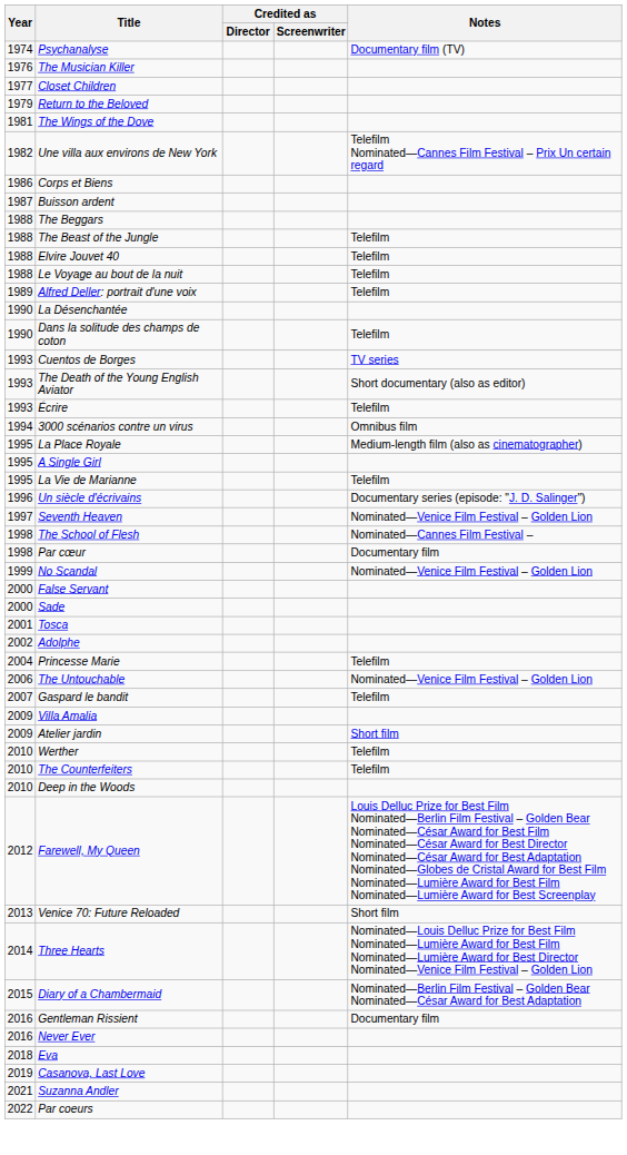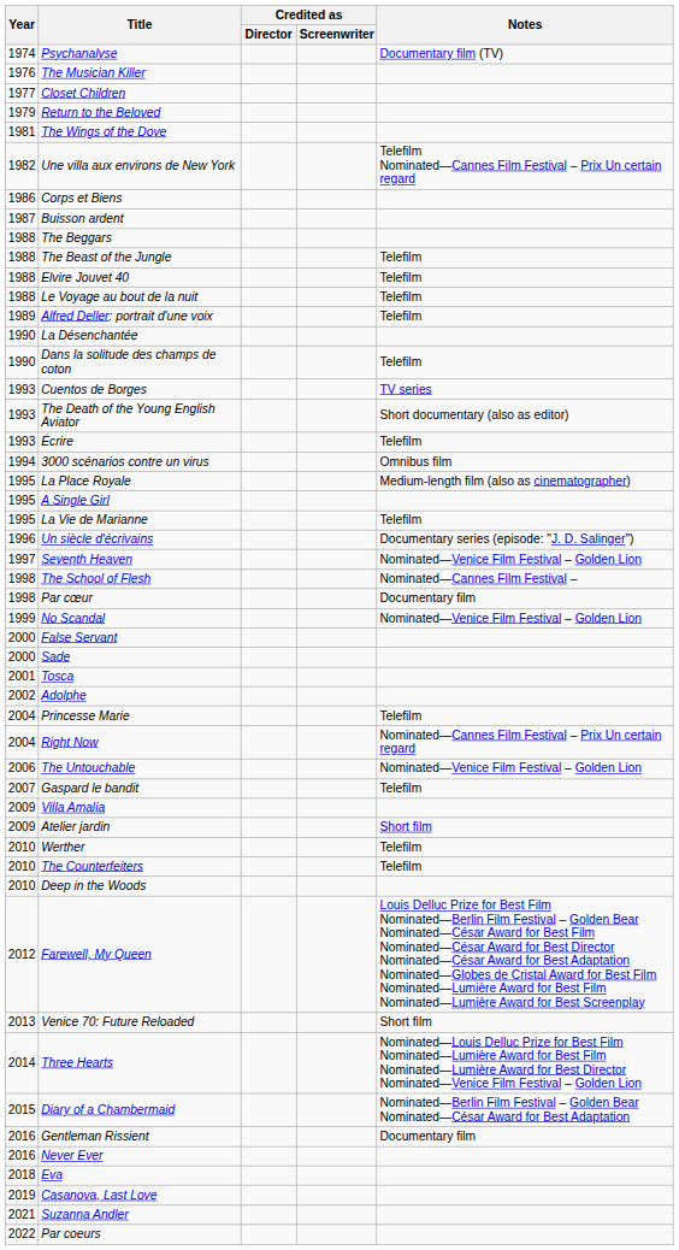 <table class="wikitable sortable">
 <tr>
 <th rowspan=2 width="33">Year</th>
 <th rowspan=2>Title</th>
 <th colspan=2>Credited as</th>
 <th rowspan=2>Notes</th>
 </tr>
 <tr>
 <th width=65>Director</th>
 <th width=65>Screenwriter</th>
 </tr>
 <tr>
 <td align="center">1974</td>
 <td align="left"><em><a href='#'>Psychanalyse</a></em></td>
 <td></td>
 <td></td>
 <td><a href='#'>Documentary film</a> (TV)</td>
 </tr>
 <tr>
 <td align="center">1976</td>
 <td align="left"><em><a href='#'>The Musician Killer</a></em></td>
 <td></td>
 <td></td>
 <td></td>
 </tr>
 <tr>
 <td align="center">1977</td>
 <td align="left"><em><a href='#'>Closet Children</a></em></td>
 <td></td>
 <td></td>
 <td></td>
 </tr>
 <tr>
 <td align="center">1979</td>
 <td align="left"><em><a href='#'>Return to the Beloved</a></em></td>
 <td></td>
 <td></td>
 <td></td>
 </tr>
 <tr>
 <td align="center">1981</td>
 <td align="left"><em><a href='#'>The Wings of the Dove</a></em></td>
 <td></td>
 <td></td>
 <td></td>
 </tr>
 <tr>
 <td align="center">1982</td>
 <td align="left"><em>Une villa aux environs de New York</em></td>
 <td></td>
 <td></td>
 <td>Telefilm<br>Nominated—<a href='#'>Cannes Film Festival</a> – <a href='#'>Prix Un certain regard</a></td>
 </tr>
 <tr>
 <td align="center">1986</td>
 <td align="left"><em>Corps et Biens</em></td>
 <td></td>
 <td></td>
 <td></td>
 </tr>
 <tr>
 <td align="center">1987</td>
 <td align="left"><em>Buisson ardent</em></td>
 <td></td>
 <td></td>
 <td></td>
 </tr>
 <tr>
 <td align="center">1988</td>
 <td align="left"><em>The Beggars</em></td>
 <td></td>
 <td></td>
 <td></td>
 </tr>
 <tr>
 <td align="center">1988</td>
 <td align="left"><em>The Beast of the Jungle</em></td>
 <td></td>
 <td></td>
 <td>Telefilm</td>
 </tr>
 <tr>
 <td align="center">1988</td>
 <td align="left"><em>Elvire Jouvet 40</em></td>
 <td></td>
 <td></td>
 <td>Telefilm</td>
 </tr>
 <tr>
 <td align="center">1988</td>
 <td align="left"><em>Le Voyage au bout de la nuit</em></td>
 <td></td>
 <td></td>
 <td>Telefilm</td>
 </tr>
 <tr>
 <td align="center">1989</td>
 <td align="left"><em><a href='#'>Alfred Deller</a>: portrait d'une voix</em></td>
 <td></td>
 <td></td>
 <td>Telefilm</td>
 </tr>
 <tr>
 <td align="center">1990</td>
 <td align="left"><em>La Désenchantée</em></td>
 <td></td>
 <td></td>
 <td></td>
 </tr>
 <tr>
 <td align="center">1990</td>
 <td align="left"><em>Dans la solitude des champs de coton</em></td>
 <td></td>
 <td></td>
 <td>Telefilm</td>
 </tr>
 <tr>
 <td align="center">1993</td>
 <td align="left"><em>Cuentos de Borges</em></td>
 <td></td>
 <td></td>
 <td><a href='#'>TV series</a></td>
 </tr>
 <tr>
 <td align="center">1993</td>
 <td align="left"><em>The Death of the Young English Aviator</em></td>
 <td></td>
 <td></td>
 <td>Short documentary (also as editor)</td>
 </tr>
 <tr>
 <td align="center">1993</td>
 <td align="left"><em>Écrire</em></td>
 <td></td>
 <td></td>
 <td>Telefilm</td>
 </tr>
 <tr>
 <td align="center">1994</td>
 <td align="left"><em>3000 scénarios contre un virus</em></td>
 <td></td>
 <td></td>
 <td>Omnibus film</td>
 </tr>
 <tr>
 <td align="center">1995</td>
 <td align="left"><em>La Place Royale</em></td>
 <td></td>
 <td></td>
 <td>Medium-length film (also as <a href='#'>cinematographer</a>)</td>
 </tr>
 <tr>
 <td align="center">1995</td>
 <td align="left"><em><a href='#'>A Single Girl</a></em></td>
 <td></td>
 <td></td>
 <td></td>
 </tr>
 <tr>
 <td align="center">1995</td>
 <td align="left"><em>La Vie de Marianne</em></td>
 <td></td>
 <td></td>
 <td>Telefilm</td>
 </tr>
 <tr>
 <td align="center">1996</td>
 <td align="left"><em><a href='#'>Un siècle d'écrivains</a></em></td>
 <td></td>
 <td></td>
 <td>Documentary series (episode: "<a href='#'>J. D. Salinger</a>")</td>
 </tr>
 <tr>
 <td align="center">1997</td>
 <td align="left"><em><a href='#'>Seventh Heaven</a></em></td>
 <td></td>
 <td></td>
 <td>Nominated—<a href='#'>Venice Film Festival</a> – <a href='#'>Golden Lion</a></td>
 </tr>
 <tr>
 <td align="center">1998</td>
 <td align="left"><em><a href='#'>The School of Flesh</a></em></td>
 <td></td>
 <td></td>
 <td>Nominated—<a href='#'>Cannes Film Festival</a> – </td>
 </tr>
 <tr>
 <td align="center">1998</td>
 <td align="left"><em>Par cœur</em></td>
 <td></td>
 <td></td>
 <td>Documentary film</td>
 </tr>
 <tr>
 <td align="center">1999</td>
 <td align="left"><em><a href='#'>No Scandal</a></em></td>
 <td></td>
 <td></td>
 <td>Nominated—<a href='#'>Venice Film Festival</a> – <a href='#'>Golden Lion</a></td>
 </tr>
 <tr>
 <td align="center">2000</td>
 <td align="left"><em><a href='#'>False Servant</a></em></td>
 <td></td>
 <td></td>
 <td></td>
 </tr>
 <tr>
 <td align="center">2000</td>
 <td align="left"><em><a href='#'>Sade</a></em></td>
 <td></td>
 <td></td>
 <td></td>
 </tr>
 <tr>
 <td align="center">2001</td>
 <td align="left"><em><a href='#'>Tosca</a></em></td>
 <td></td>
 <td></td>
 <td></td>
 </tr>
 <tr>
 <td align="center">2002</td>
 <td align="left"><em><a href='#'>Adolphe</a></em></td>
 <td></td>
 <td></td>
 <td></td>
 </tr>
 <tr>
 <td align="center">2004</td>
 <td align="left"><em>Princesse Marie</em></td>
 <td></td>
 <td></td>
 <td>Telefilm</td>
 </tr>
 <tr>
+<td align="center">2004</td>
+<td align="left"><em><a href='#'>Right Now</a></em></td>
+<td></td>
+<td></td>
+<td>Nominated—<a href='#'>Cannes Film Festival</a> – <a href='#'>Prix Un certain regard</a></td>
+</tr>
+<tr>
 <td align="center">2006</td>
 <td align="left"><em><a href='#'>The Untouchable</a></em></td>
 <td></td>
 <td></td>
 <td>Nominated—<a href='#'>Venice Film Festival</a> – <a href='#'>Golden Lion</a></td>
 </tr>
 <tr>
 <td align="center">2007</td>
 <td align="left"><em>Gaspard le bandit</em></td>
 <td></td>
 <td></td>
 <td>Telefilm</td>
 </tr>
 <tr>
 <td align="center">2009</td>
 <td align="left"><em><a href='#'>Villa Amalia</a></em></td>
 <td></td>
 <td></td>
 <td></td>
 </tr>
 <tr>
 <td align="center">2009</td>
 <td align="left"><em>Atelier jardin</em></td>
 <td></td>
 <td></td>
 <td><a href='#'>Short film</a></td>
 </tr>
 <tr>
 <td align="center">2010</td>
 <td align="left"><em>Werther</em></td>
 <td></td>
 <td></td>
 <td>Telefilm</td>
 </tr>
 <tr>
 <td align="center">2010</td>
 <td align="left"><em><a href='#'>The Counterfeiters</a></em></td>
 <td></td>
 <td></td>
 <td>Telefilm</td>
 </tr>
 <tr>
 <td align="center">2010</td>
 <td align="left"><em>Deep in the Woods</em></td>
 <td></td>
 <td></td>
 <td></td>
 </tr>
 <tr>
 <td align="center">2012</td>
 <td align="left"><em><a href='#'>Farewell, My Queen</a></em></td>
 <td></td>
 <td></td>
 <td><a href='#'>Louis Delluc Prize for Best Film</a><br>Nominated—<a href='#'>Berlin Film Festival</a> – <a href='#'>Golden Bear</a><br>Nominated—<a href='#'>César Award for Best Film</a><br>Nominated—<a href='#'>César Award for Best Director</a><br>Nominated—<a href='#'>César Award for Best Adaptation</a><br>Nominated—<a href='#'>Globes de Cristal Award for Best Film</a><br>Nominated—<a href='#'>Lumière Award for Best Film</a><br>Nominated—<a href='#'>Lumière Award for Best Screenplay</a></td>
 </tr>
 <tr>
 <td align="center">2013</td>
 <td align="left"><em>Venice 70: Future Reloaded</em></td>
 <td></td>
 <td></td>
 <td>Short film</td>
 </tr>
 <tr>
 <td align="center">2014</td>
 <td align="left"><em><a href='#'>Three Hearts</a></em></td>
 <td></td>
 <td></td>
 <td>Nominated—<a href='#'>Louis Delluc Prize for Best Film</a><br>Nominated—<a href='#'>Lumière Award for Best Film</a><br>Nominated—<a href='#'>Lumière Award for Best Director</a><br>Nominated—<a href='#'>Venice Film Festival</a> – <a href='#'>Golden Lion</a></td>
 </tr>
 <tr>
 <td align="center">2015</td>
 <td align="left"><em><a href='#'>Diary of a Chambermaid</a></em></td>
 <td></td>
 <td></td>
 <td>Nominated—<a href='#'>Berlin Film Festival</a> – <a href='#'>Golden Bear</a><br>Nominated—<a href='#'>César Award for Best Adaptation</a></td>
 </tr>
 <tr>
 <td align="center">2016</td>
 <td align="left"><em>Gentleman Rissient</em></td>
 <td></td>
 <td></td>
 <td>Documentary film</td>
 </tr>
 <tr>
 <td align="center">2016</td>
 <td align="left"><em><a href='#'>Never Ever</a></em> </td>
 <td></td>
 <td></td>
 <td></td>
 </tr>
 <tr>
 <td align="center">2018</td>
 <td align="left"><em><a href='#'>Eva</a></em></td>
 <td></td>
 <td></td>
 <td></td>
 </tr>
 <tr>
 <td align="center">2019</td>
 <td align="left"><em><a href='#'>Casanova, Last Love</a></em></td>
 <td></td>
 <td></td>
 <td></td>
 </tr>
 <tr>
 <td align="center">2021</td>
 <td align="left"><em><a href='#'>Suzanna Andler</a></em></td>
 <td></td>
 <td></td>
 <td></td>
 </tr>
 <tr>
 <td align="center">2022</td>
 <td align="left"><em>Par coeurs</em></td>
 <td></td>
 <td></td>
 <td></td>
 </tr>
 </table>
